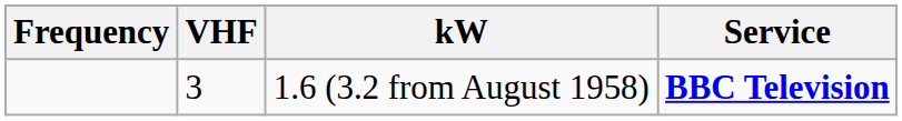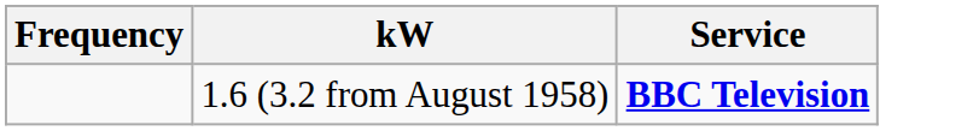 <table class="wikitable sortable">
 <tr>
 <th>Frequency</th>
-<th>VHF</th>
 <th>kW</th>
 <th>Service</th>
 </tr>
 <tr>
 <td></td>
-<td>3</td>
 <td>1.6 (3.2 from August 1958)</td>
 <td><strong><a href='#'>BBC Television</a></strong></td>
 </tr>
 </table>
